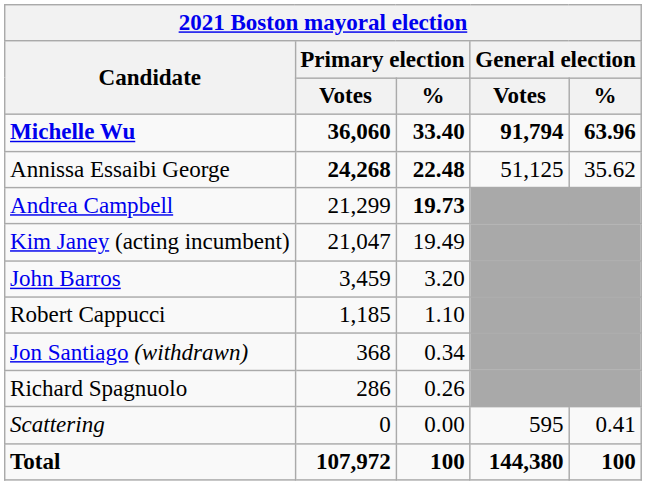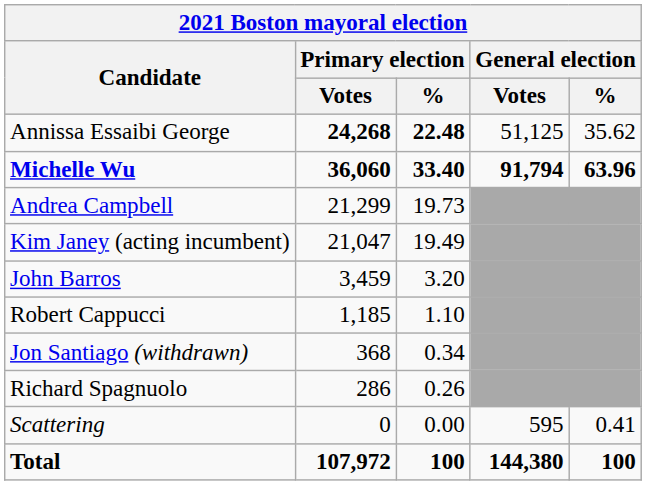 <table class=wikitable>
 <tr>
 <th colspan=5><a href='#'>2021 Boston mayoral election</a></th>
 </tr>
 <tr>
 <th colspan=1 rowspan=2>Candidate</th>
 <th colspan=2><strong>Primary election</strong></th>
 <th colspan=2><strong>General election</strong></th>
 </tr>
 <tr>
 <th>Votes</th>
 <th>%</th>
 <th>Votes</th>
 <th>%</th>
 </tr>
 <tr>
+<td>Annissa Essaibi George</td>
+<td align="right"><strong>24,268</strong></td>
+<td align="right"><strong>22.48</strong></td>
+<td align="right">51,125</td>
+<td align="right">35.62</td>
+</tr>
+<tr>
 <td><strong><a href='#'>Michelle Wu</a></strong></td>
 <td align="right"><strong>36,060</strong></td>
 <td align="right"><strong>33.40</strong></td>
 <td align="right"><strong>91,794</strong></td>
 <td align="right"><strong>63.96</strong></td>
 </tr>
 <tr>
-<td>Annissa Essaibi George</td>
-<td align="right"><strong>24,268</strong></td>
-<td align="right"><strong>22.48</strong></td>
-<td align="right">51,125</td>
-<td align="right">35.62</td>
-</tr>
-<tr>
 <td><a href='#'>Andrea Campbell</a></td>
 <td align="right">21,299</td>
-<td align="right"><strong>19.73</strong></td>
+<td align="right">19.73</td>
 <td colspan=2 bgcolor=darkgray> </td>
 </tr>
 <tr>
 <td><a href='#'>Kim Janey</a> (acting incumbent)</td>
 <td align="right">21,047</td>
 <td align="right">19.49</td>
 <td colspan=2 bgcolor=darkgray> </td>
 </tr>
 <tr>
 <td><a href='#'>John Barros</a></td>
 <td align="right">3,459</td>
 <td align="right">3.20</td>
 <td colspan=2 bgcolor=darkgray> </td>
 </tr>
 <tr>
 <td>Robert Cappucci</td>
 <td align="right">1,185</td>
 <td align="right">1.10</td>
 <td colspan=2 bgcolor=darkgray> </td>
 </tr>
 <tr>
 <td><a href='#'>Jon Santiago</a> <em>(withdrawn)</em></td>
 <td align="right">368</td>
 <td align="right">0.34</td>
 <td colspan=2 bgcolor=darkgray> </td>
 </tr>
 <tr>
 <td>Richard Spagnuolo</td>
 <td align="right">286</td>
 <td align="right">0.26</td>
 <td colspan=2 bgcolor=darkgray> </td>
 </tr>
 <tr>
 <td><em>Scattering</em></td>
 <td align="right">0</td>
 <td align="right">0.00</td>
 <td align="right">595</td>
 <td align="right">0.41</td>
 </tr>
 <tr>
 <td><strong>Total</strong></td>
 <td align="right"><strong>107,972</strong></td>
 <td align="right"><strong>100</strong></td>
 <td align="right"><strong>144,380</strong></td>
 <td align="right"><strong>100</strong></td>
 </tr>
 </table>
